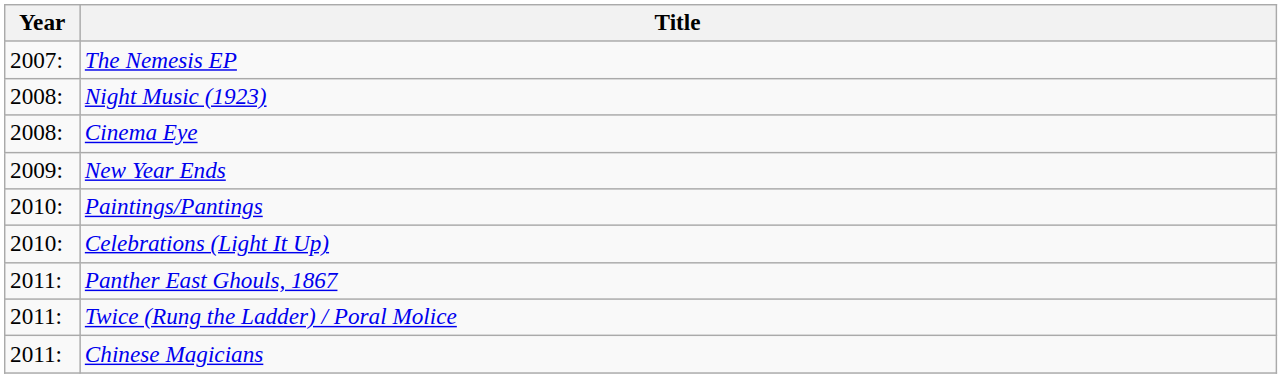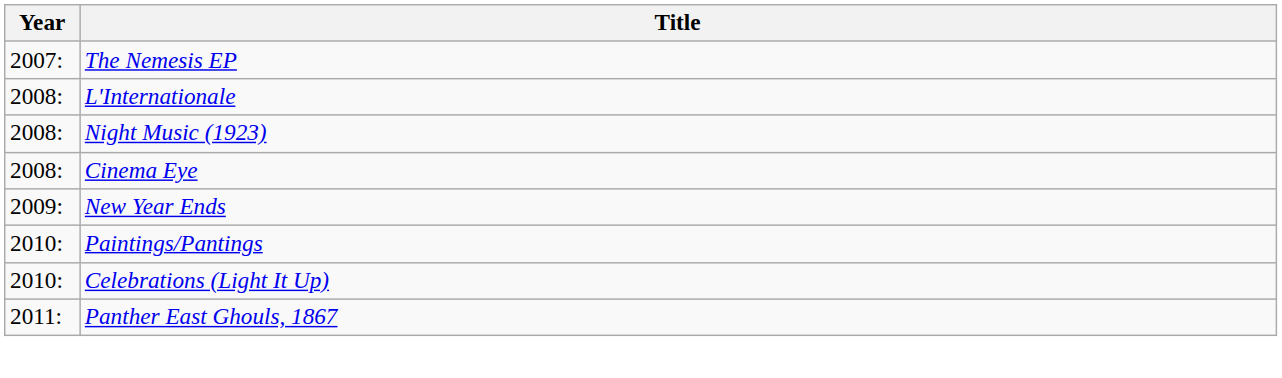 <table class="wikitable">
 <tr>
 <th width=5%>Year</th>
 <th width=80%>Title</th>
 </tr>
 <tr>
 <td>2007:</td>
 <td><em><a href='#'>The Nemesis EP</a></em></td>
+</tr>
+<tr>
+<td>2008:</td>
+<td><em><a href='#'>L'Internationale</a></em></td>
 </tr>
 <tr>
 <td>2008:</td>
 <td><em><a href='#'>Night Music (1923)</a></em></td>
 </tr>
 <tr>
 <td>2008:</td>
 <td><em><a href='#'>Cinema Eye</a></em></td>
 </tr>
 <tr>
 <td>2009:</td>
 <td><em><a href='#'>New Year Ends</a></em></td>
 </tr>
 <tr>
 <td>2010:</td>
 <td><em><a href='#'>Paintings/Pantings</a></em></td>
 </tr>
 <tr>
 <td>2010:</td>
 <td><em><a href='#'>Celebrations (Light It Up)</a></em></td>
 </tr>
 <tr>
 <td>2011:</td>
 <td><em><a href='#'>Panther East Ghouls, 1867</a></em></td>
 </tr>
-<tr>
-<td>2011:</td>
-<td><em><a href='#'>Twice (Rung the Ladder) / Poral Molice</a></em></td>
-</tr>
-<tr>
-<td>2011:</td>
-<td><em><a href='#'>Chinese Magicians</a></em></td>
-</tr>
 </table>
